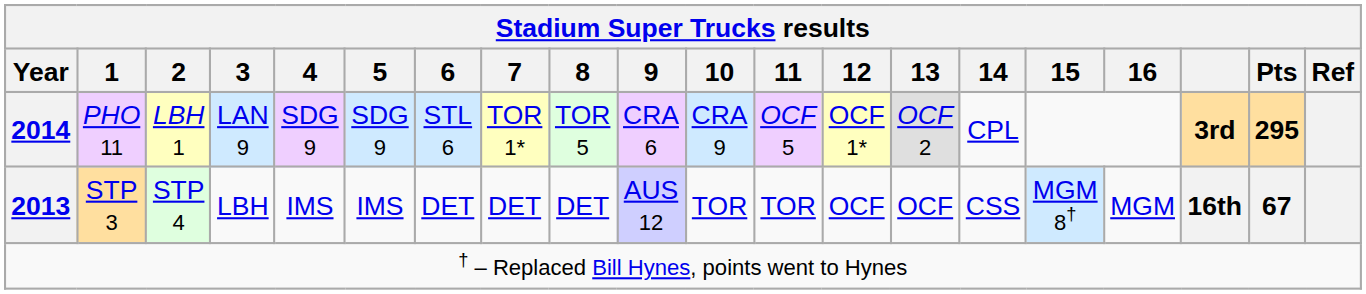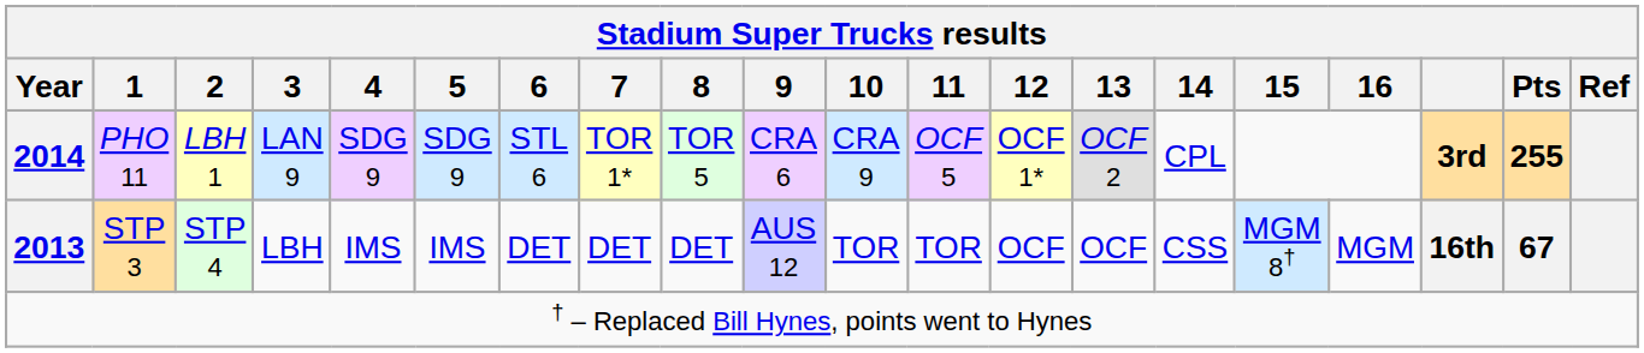 <table class="wikitable" style="text-align:center; font-size:80%">
 <tr>
 <th colspan=45><a href='#'>Stadium Super Trucks</a> results</th>
 </tr>
 <tr>
 <th>Year</th>
 <th>1</th>
 <th>2</th>
 <th>3</th>
 <th>4</th>
 <th>5</th>
 <th>6</th>
 <th>7</th>
 <th>8</th>
 <th>9</th>
 <th>10</th>
 <th>11</th>
 <th>12</th>
 <th>13</th>
 <th>14</th>
 <th>15</th>
 <th>16</th>
 <th></th>
 <th>Pts</th>
 <th>Ref</th>
 </tr>
 <tr>
 <th><a href='#'>2014</a></th>
 <td style="background:#EFCFFF;"><em><a href='#'>PHO</a></em><br><small>11</small></td>
 <td style="background:#FFFFBF;"><em><a href='#'>LBH</a></em><br><small>1</small></td>
 <td style="background:#CFEAFF;"><a href='#'>LAN</a><br><small>9</small></td>
 <td style="background:#EFCFFF;"><a href='#'>SDG</a><br><small>9</small></td>
 <td style="background:#CFEAFF;"><a href='#'>SDG</a><br><small>9</small></td>
 <td style="background:#CFEAFF;"><a href='#'>STL</a><br><small>6</small></td>
 <td style="background:#FFFFBF;"><a href='#'>TOR</a><br><small>1*</small></td>
 <td style="background:#DFFFDF;"><a href='#'>TOR</a><br><small>5</small></td>
 <td style="background:#EFCFFF;"><a href='#'>CRA</a><br><small>6</small></td>
 <td style="background:#CFEAFF;"><a href='#'>CRA</a><br><small>9</small></td>
 <td style="background:#EFCFFF;"><em><a href='#'>OCF</a></em><br><small>5</small></td>
 <td style="background:#FFFFBF;"><a href='#'>OCF</a><br><small>1*</small></td>
 <td style="background:#DFDFDF;"><em><a href='#'>OCF</a></em><br><small>2</small></td>
 <td><a href='#'>CPL</a></td>
 <td colspan=2></td>
 <th style="background:#FFDF9F;">3rd</th>
-<th style="background:#FFDF9F;">295</th>
+<th style="background:#FFDF9F;">255</th>
 <th></th>
 </tr>
 <tr>
 <th><a href='#'>2013</a></th>
 <td style="background:#FFDF9F;"><a href='#'>STP</a><br><small>3</small></td>
 <td style="background:#DFFFDF;"><a href='#'>STP</a><br><small>4</small></td>
 <td><a href='#'>LBH</a></td>
 <td><a href='#'>IMS</a></td>
 <td><a href='#'>IMS</a></td>
 <td><a href='#'>DET</a></td>
 <td><a href='#'>DET</a></td>
 <td><a href='#'>DET</a></td>
 <td style="background:#CFCFFF;"><a href='#'>AUS</a><br><small>12</small></td>
 <td><a href='#'>TOR</a></td>
 <td><a href='#'>TOR</a></td>
 <td><a href='#'>OCF</a></td>
 <td><a href='#'>OCF</a></td>
 <td><a href='#'>CSS</a></td>
 <td style="background:#CFEAFF;"><a href='#'>MGM</a><br><small>8<sup>†</sup></small></td>
 <td><a href='#'>MGM</a></td>
 <th>16th</th>
 <th>67</th>
 <th></th>
 </tr>
 <tr>
 <td colspan=45><small><sup>†</sup> – Replaced <a href='#'>Bill Hynes</a>, points went to Hynes</small></td>
 </tr>
 </table>
